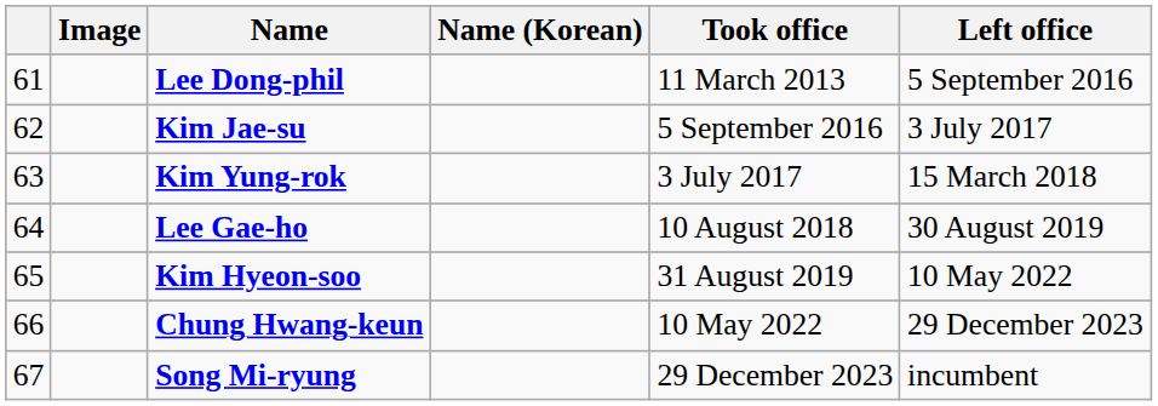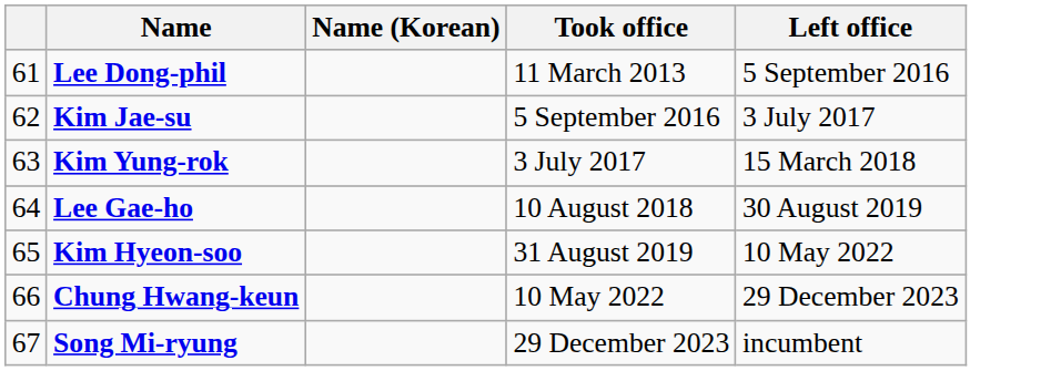 <table class="wikitable">
 <tr>
 <th></th>
-<th>Image</th>
 <th>Name</th>
 <th>Name (Korean)</th>
 <th>Took office</th>
 <th>Left office</th>
 </tr>
 <tr>
 <td>61</td>
-<td></td>
 <td><strong><a href='#'>Lee Dong-phil</a></strong></td>
 <td></td>
 <td>11 March 2013</td>
 <td>5 September 2016</td>
 </tr>
 <tr>
 <td>62</td>
-<td></td>
 <td><strong><a href='#'>Kim Jae-su</a></strong></td>
 <td></td>
 <td>5 September 2016</td>
 <td>3 July 2017</td>
 </tr>
 <tr>
 <td>63</td>
-<td></td>
 <td><strong><a href='#'>Kim Yung-rok</a></strong></td>
 <td></td>
 <td>3 July 2017</td>
 <td>15 March 2018</td>
 </tr>
 <tr>
 <td>64</td>
-<td></td>
 <td><strong><a href='#'>Lee Gae-ho</a></strong></td>
 <td></td>
 <td>10 August 2018</td>
 <td>30 August 2019</td>
 </tr>
 <tr>
 <td>65</td>
-<td></td>
 <td><strong><a href='#'>Kim Hyeon-soo</a></strong></td>
 <td></td>
 <td>31 August 2019</td>
 <td>10 May 2022</td>
 </tr>
 <tr>
 <td>66</td>
-<td></td>
 <td><strong><a href='#'>Chung Hwang-keun</a></strong></td>
 <td></td>
 <td>10 May 2022</td>
 <td>29 December 2023</td>
 </tr>
 <tr>
 <td>67</td>
-<td></td>
 <td><strong><a href='#'>Song Mi-ryung</a></strong></td>
 <td></td>
 <td>29 December 2023</td>
 <td>incumbent</td>
 </tr>
 </table>
